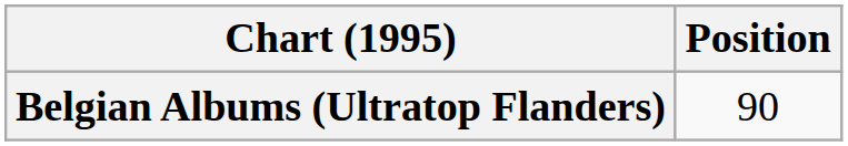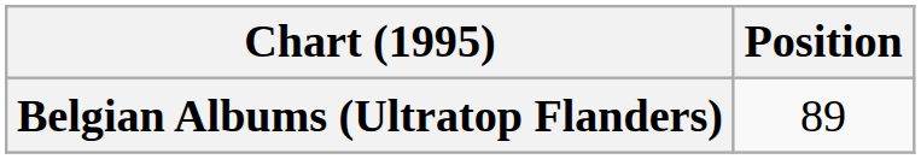 <table class="wikitable plainrowheaders" style="text-align:center">
 <tr>
 <th scope="col">Chart (1995)</th>
 <th scope="col">Position</th>
 </tr>
 <tr>
 <th scope="row">Belgian Albums (Ultratop Flanders)</th>
-<td>90</td>
+<td>89</td>
 </tr>
 </table>
